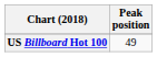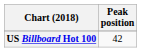 <table class="wikitable sortable plainrowheaders" style="text-align:center">
 <tr>
 <th scope="col">Chart (2018)</th>
 <th scope="col">Peak<br> position</th>
 </tr>
 <tr>
 </tr>
 <tr>
 </tr>
 <tr>
 </tr>
 <tr>
 <th scope="row">US <a href='#'><em>Billboard</em> Hot 100</a></th>
-<td>49</td>
+<td>42</td>
 </tr>
 </table>
